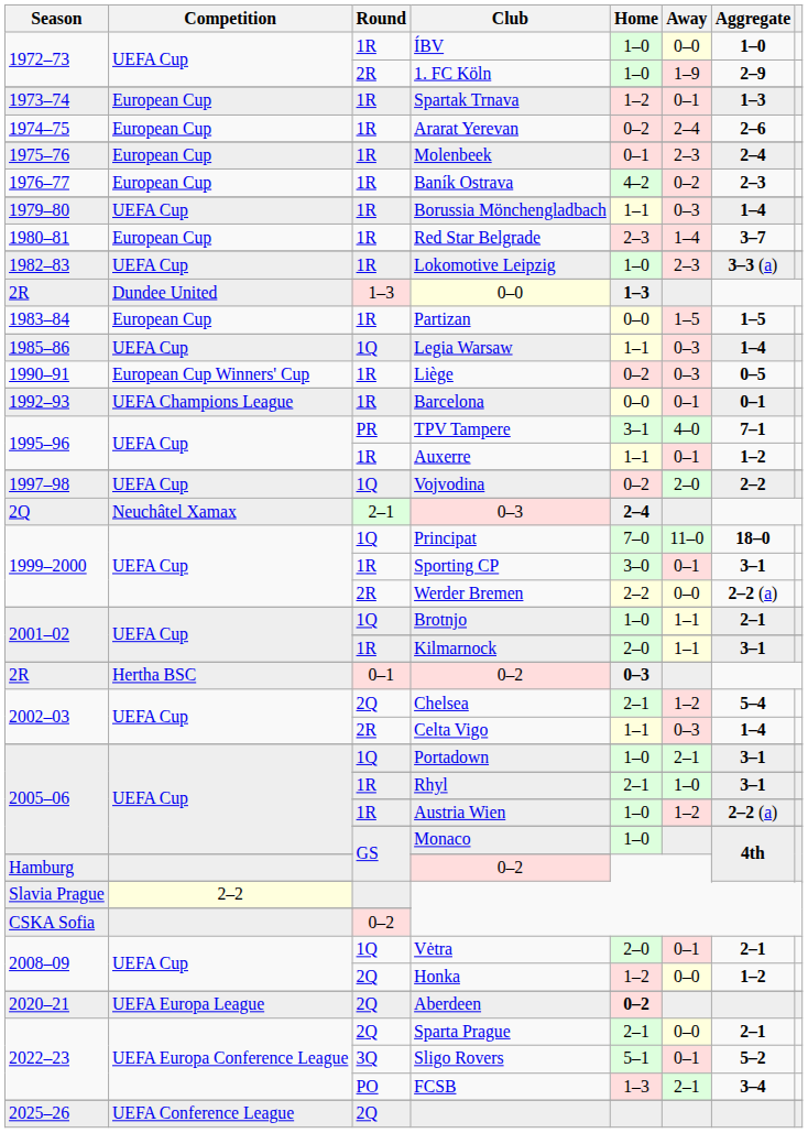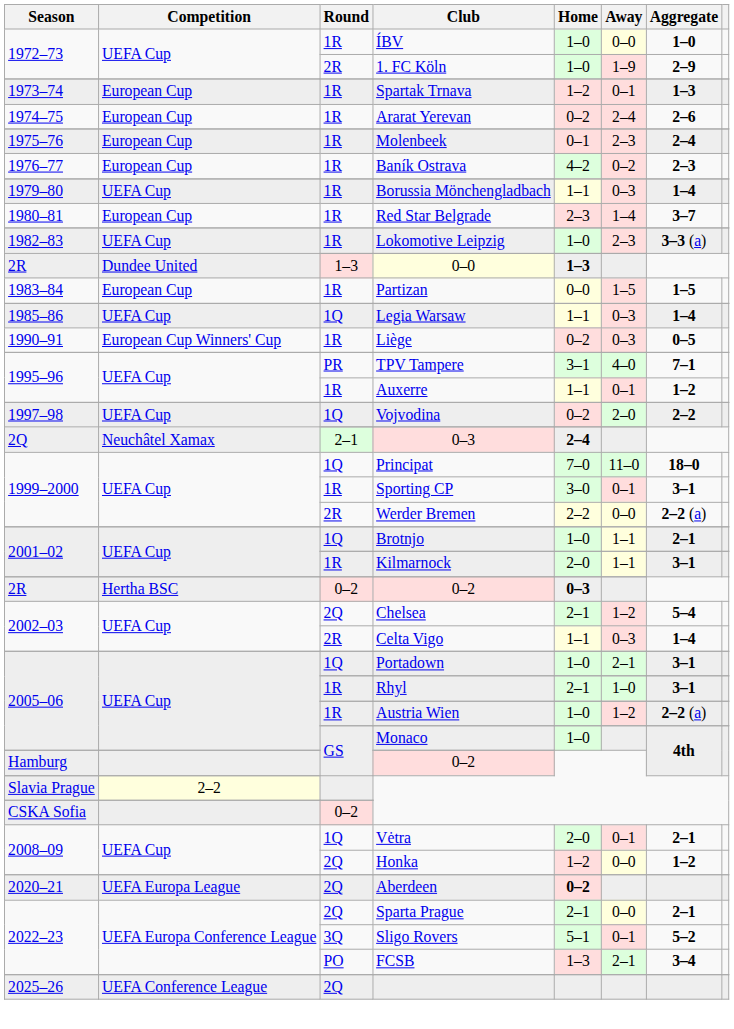 <table class="wikitable plainrowheaders">
 <tr>
 <th scope="col">Season</th>
 <th scope="col">Competition</th>
 <th scope="col">Round</th>
 <th scope="col">Club</th>
 <th scope="col">Home</th>
 <th scope="col">Away</th>
 <th scope="col">Aggregate</th>
 <th scope="col"></th>
 </tr>
 <tr>
 <td rowspan="2"><a href='#'>1972–73</a></td>
 <td rowspan="2"><a href='#'>UEFA Cup</a></td>
 <td><a href='#'>1R</a></td>
 <td> <a href='#'>ÍBV</a></td>
 <td style="text-align:center; background:#dfd;">1–0</td>
 <td style="text-align:center; background:#ffd;">0–0</td>
 <td style="text-align:center;"><strong>1–0</strong></td>
 <td></td>
 </tr>
 <tr>
 <td><a href='#'>2R</a></td>
 <td> <a href='#'>1. FC Köln</a></td>
 <td style="text-align:center; background:#dfd;">1–0</td>
 <td style="text-align:center; background:#fdd;">1–9</td>
 <td style="text-align:center;"><strong>2–9</strong></td>
 <td></td>
 </tr>
 <tr>
 </tr>
 <tr bgcolor=#EEEEEE>
 <td rowspan="1"><a href='#'>1973–74</a></td>
 <td rowspan="1"><a href='#'>European Cup</a></td>
 <td><a href='#'>1R</a></td>
 <td> <a href='#'>Spartak Trnava</a></td>
 <td style="text-align:center; background:#fdd;">1–2</td>
 <td style="text-align:center; background:#fdd;">0–1</td>
 <td style="text-align:center;"><strong>1–3</strong></td>
 <td></td>
 </tr>
 <tr>
 <td rowspan="1"><a href='#'>1974–75</a></td>
 <td rowspan="1"><a href='#'>European Cup</a></td>
 <td><a href='#'>1R</a></td>
 <td> <a href='#'>Ararat Yerevan</a></td>
 <td style="text-align:center; background:#fdd;">0–2</td>
 <td style="text-align:center; background:#fdd;">2–4</td>
 <td style="text-align:center;"><strong>2–6</strong></td>
 <td></td>
 </tr>
 <tr>
 </tr>
 <tr bgcolor=#EEEEEE>
 <td rowspan="1"><a href='#'>1975–76</a></td>
 <td rowspan="1"><a href='#'>European Cup</a></td>
 <td><a href='#'>1R</a></td>
 <td> <a href='#'>Molenbeek</a></td>
 <td style="text-align:center; background:#fdd;">0–1</td>
 <td style="text-align:center; background:#fdd;">2–3</td>
 <td style="text-align:center;"><strong>2–4</strong></td>
 <td></td>
 </tr>
 <tr>
 <td rowspan="1"><a href='#'>1976–77</a></td>
 <td rowspan="1"><a href='#'>European Cup</a></td>
 <td><a href='#'>1R</a></td>
 <td> <a href='#'>Baník Ostrava</a></td>
 <td style="text-align:center; background:#dfd;">4–2</td>
 <td style="text-align:center; background:#fdd;">0–2</td>
 <td style="text-align:center;"><strong>2–3</strong></td>
 <td></td>
 </tr>
 <tr>
 </tr>
 <tr bgcolor=#EEEEEE>
 <td rowspan="1"><a href='#'>1979–80</a></td>
 <td rowspan="1"><a href='#'>UEFA Cup</a></td>
 <td><a href='#'>1R</a></td>
 <td> <a href='#'>Borussia Mönchengladbach</a></td>
 <td style="text-align:center; background:#ffd;">1–1</td>
 <td style="text-align:center; background:#fdd;">0–3</td>
 <td style="text-align:center;"><strong>1–4</strong></td>
 <td></td>
 </tr>
 <tr>
 <td rowspan="1"><a href='#'>1980–81</a></td>
 <td rowspan="1"><a href='#'>European Cup</a></td>
 <td><a href='#'>1R</a></td>
 <td> <a href='#'>Red Star Belgrade</a></td>
 <td style="text-align:center; background:#fdd;">2–3</td>
 <td style="text-align:center; background:#fdd;">1–4</td>
 <td style="text-align:center;"><strong>3–7</strong></td>
 <td></td>
 </tr>
 <tr>
 </tr>
 <tr bgcolor=#EEEEEE>
 <td rowspan="2"><a href='#'>1982–83</a></td>
 <td rowspan="2"><a href='#'>UEFA Cup</a></td>
 <td><a href='#'>1R</a></td>
 <td> <a href='#'>Lokomotive Leipzig</a></td>
 <td style="text-align:center; background:#dfd;">1–0</td>
 <td style="text-align:center; background:#fdd;">2–3</td>
 <td style="text-align:center;"><strong>3–3</strong> (<a href='#'>a</a>)</td>
 <td></td>
 </tr>
 <tr>
 </tr>
 <tr bgcolor=#EEEEEE>
 <td><a href='#'>2R</a></td>
 <td> <a href='#'>Dundee United</a></td>
 <td style="text-align:center; background:#fdd;">1–3</td>
 <td style="text-align:center; background:#ffd;">0–0</td>
 <td style="text-align:center;"><strong>1–3</strong></td>
 <td></td>
 </tr>
 <tr>
 <td rowspan="1"><a href='#'>1983–84</a></td>
 <td rowspan="1"><a href='#'>European Cup</a></td>
 <td><a href='#'>1R</a></td>
 <td> <a href='#'>Partizan</a></td>
 <td style="text-align:center; background:#ffd;">0–0</td>
 <td style="text-align:center; background:#fdd;">1–5</td>
 <td style="text-align:center;"><strong>1–5</strong></td>
 <td></td>
 </tr>
 <tr>
 </tr>
 <tr bgcolor=#EEEEEE>
 <td rowspan="1"><a href='#'>1985–86</a></td>
 <td rowspan="1"><a href='#'>UEFA Cup</a></td>
 <td><a href='#'>1Q</a></td>
 <td> <a href='#'>Legia Warsaw</a></td>
 <td style="text-align:center; background:#ffd;">1–1</td>
 <td style="text-align:center; background:#fdd;">0–3</td>
 <td style="text-align:center;"><strong>1–4</strong></td>
 <td></td>
 </tr>
 <tr>
 <td rowspan="1"><a href='#'>1990–91</a></td>
 <td rowspan="1"><a href='#'>European Cup Winners' Cup</a></td>
 <td><a href='#'>1R</a></td>
 <td> <a href='#'>Liège</a></td>
 <td style="text-align:center; background:#fdd;">0–2</td>
 <td style="text-align:center; background:#fdd;">0–3</td>
 <td style="text-align:center;"><strong>0–5</strong></td>
 <td></td>
 </tr>
 <tr>
 </tr>
-<tr bgcolor=#EEEEEE>
-<td rowspan="1"><a href='#'>1992–93</a></td>
-<td rowspan="1"><a href='#'>UEFA Champions League</a></td>
-<td><a href='#'>1R</a></td>
-<td> <a href='#'>Barcelona</a></td>
-<td style="text-align:center; background:#ffd;">0–0</td>
-<td style="text-align:center; background:#fdd;">0–1</td>
-<td style="text-align:center;"><strong>0–1</strong></td>
-<td></td>
-</tr>
 <tr>
 <td rowspan="2"><a href='#'>1995–96</a></td>
 <td rowspan="2"><a href='#'>UEFA Cup</a></td>
 <td><a href='#'>PR</a></td>
 <td> <a href='#'>TPV Tampere</a></td>
 <td style="text-align:center; background:#dfd;">3–1</td>
 <td style="text-align:center; background:#dfd;">4–0</td>
 <td style="text-align:center;"><strong>7–1</strong></td>
 <td></td>
 </tr>
 <tr>
 <td><a href='#'>1R</a></td>
 <td> <a href='#'>Auxerre</a></td>
 <td style="text-align:center; background:#ffd;">1–1</td>
 <td style="text-align:center; background:#fdd;">0–1</td>
 <td style="text-align:center;"><strong>1–2</strong></td>
 <td></td>
 </tr>
 <tr>
 </tr>
 <tr bgcolor=#EEEEEE>
 <td rowspan="2"><a href='#'>1997–98</a></td>
 <td rowspan="2"><a href='#'>UEFA Cup</a></td>
 <td><a href='#'>1Q</a></td>
 <td> <a href='#'>Vojvodina</a></td>
 <td style="text-align:center; background:#fdd;">0–2</td>
 <td style="text-align:center; background:#dfd;">2–0</td>
 <td style="text-align:center;"><strong>2–2 </strong></td>
 <td></td>
 </tr>
 <tr>
 </tr>
 <tr bgcolor=#EEEEEE>
 <td><a href='#'>2Q</a></td>
 <td> <a href='#'>Neuchâtel Xamax</a></td>
 <td style="text-align:center; background:#dfd;">2–1</td>
 <td style="text-align:center; background:#fdd;">0–3</td>
 <td style="text-align:center;"><strong>2–4</strong></td>
 <td></td>
 </tr>
 <tr>
 <td rowspan="3"><a href='#'>1999–2000</a></td>
 <td rowspan="3"><a href='#'>UEFA Cup</a></td>
 <td><a href='#'>1Q</a></td>
 <td> <a href='#'>Principat</a></td>
 <td style="text-align:center; background:#dfd;">7–0</td>
 <td style="text-align:center; background:#dfd;">11–0</td>
 <td style="text-align:center;"><strong>18–0</strong></td>
 <td></td>
 </tr>
 <tr>
 <td><a href='#'>1R</a></td>
 <td> <a href='#'>Sporting CP</a></td>
 <td style="text-align:center; background:#dfd;">3–0</td>
 <td style="text-align:center; background:#fdd;">0–1</td>
 <td style="text-align:center;"><strong>3–1</strong></td>
 <td></td>
 </tr>
 <tr>
 <td><a href='#'>2R</a></td>
 <td> <a href='#'>Werder Bremen</a></td>
 <td style="text-align:center; background:#ffd;">2–2</td>
 <td style="text-align:center; background:#ffd;">0–0</td>
 <td style="text-align:center;"><strong>2–2</strong> (<a href='#'>a</a>)</td>
 <td></td>
 </tr>
 <tr>
 </tr>
 <tr bgcolor=#EEEEEE>
 <td rowspan="3"><a href='#'>2001–02</a></td>
 <td rowspan="3"><a href='#'>UEFA Cup</a></td>
 <td><a href='#'>1Q</a></td>
 <td> <a href='#'>Brotnjo</a></td>
 <td style="text-align:center; background:#dfd;">1–0</td>
 <td style="text-align:center; background:#ffd;">1–1</td>
 <td style="text-align:center;"><strong>2–1</strong></td>
 <td></td>
 </tr>
 <tr>
 </tr>
 <tr bgcolor=#EEEEEE>
 <td><a href='#'>1R</a></td>
 <td> <a href='#'>Kilmarnock</a></td>
 <td style="text-align:center; background:#dfd;">2–0</td>
 <td style="text-align:center; background:#ffd;">1–1</td>
 <td style="text-align:center;"><strong>3–1</strong></td>
 <td></td>
 </tr>
 <tr>
 </tr>
 <tr bgcolor=#EEEEEE>
 <td><a href='#'>2R</a></td>
 <td> <a href='#'>Hertha BSC</a></td>
-<td style="text-align:center; background:#fdd;">0–1</td>
+<td style="text-align:center; background:#fdd;">0–2</td>
 <td style="text-align:center; background:#fdd;">0–2</td>
 <td style="text-align:center;"><strong>0–3</strong></td>
 <td></td>
 </tr>
 <tr>
 <td rowspan="2"><a href='#'>2002–03</a></td>
 <td rowspan="2"><a href='#'>UEFA Cup</a></td>
 <td><a href='#'>2Q</a></td>
 <td> <a href='#'>Chelsea</a></td>
 <td style="text-align:center; background:#dfd;">2–1</td>
 <td style="text-align:center; background:#fdd;">1–2</td>
 <td style="text-align:center;"><strong>5–4</strong></td>
 <td></td>
 </tr>
 <tr>
 <td><a href='#'>2R</a></td>
 <td> <a href='#'>Celta Vigo</a></td>
 <td style="text-align:center; background:#ffd;">1–1</td>
 <td style="text-align:center; background:#fdd;">0–3</td>
 <td style="text-align:center;"><strong>1–4</strong></td>
 <td></td>
 </tr>
 <tr>
 </tr>
 <tr bgcolor=#EEEEEE>
 <td rowspan="7"><a href='#'>2005–06</a></td>
 <td rowspan="7"><a href='#'>UEFA Cup</a></td>
 <td><a href='#'>1Q</a></td>
 <td> <a href='#'>Portadown</a></td>
 <td style="text-align:center; background:#dfd;">1–0</td>
 <td style="text-align:center; background:#dfd;">2–1</td>
 <td style="text-align:center;"><strong>3–1</strong></td>
 <td></td>
 </tr>
 <tr>
 </tr>
 <tr bgcolor=#EEEEEE>
 <td><a href='#'>1R</a></td>
 <td> <a href='#'>Rhyl</a></td>
 <td style="text-align:center; background:#dfd;">2–1</td>
 <td style="text-align:center; background:#dfd;">1–0</td>
 <td style="text-align:center;"><strong>3–1</strong></td>
 <td></td>
 </tr>
 <tr>
 </tr>
 <tr bgcolor=#EEEEEE>
 <td><a href='#'>1R</a></td>
 <td> <a href='#'>Austria Wien</a></td>
 <td style="text-align:center; background:#dfd;">1–0</td>
 <td style="text-align:center; background:#fdd;">1–2</td>
 <td style="text-align:center;"><strong>2–2</strong> (<a href='#'>a</a>)</td>
 <td></td>
 </tr>
 <tr>
 </tr>
 <tr bgcolor=#EEEEEE>
 <td rowspan="4"><a href='#'>GS</a></td>
 <td> <a href='#'>Monaco</a></td>
 <td style="text-align:center; background:#dfd;">1–0</td>
 <td></td>
 <td style="text-align:center;" rowspan="4"><strong>4th</strong></td>
 <td rowspan="4"></td>
 </tr>
 <tr>
 </tr>
 <tr bgcolor=#EEEEEE>
 <td> <a href='#'>Hamburg</a></td>
 <td></td>
 <td style="text-align:center; background:#fdd;">0–2</td>
 </tr>
 <tr>
 </tr>
 <tr bgcolor=#EEEEEE>
 <td> <a href='#'>Slavia Prague</a></td>
 <td style="text-align:center; background:#ffd;">2–2</td>
 <td></td>
 </tr>
 <tr>
 </tr>
 <tr bgcolor=#EEEEEE>
 <td> <a href='#'>CSKA Sofia</a></td>
 <td></td>
 <td style="text-align:center; background:#fdd;">0–2</td>
 </tr>
 <tr>
 <td rowspan="2"><a href='#'>2008–09</a></td>
 <td rowspan="2"><a href='#'>UEFA Cup</a></td>
 <td><a href='#'>1Q</a></td>
 <td> <a href='#'>Vėtra</a></td>
 <td style="text-align:center; background:#dfd;">2–0</td>
 <td style="text-align:center; background:#fdd;">0–1</td>
 <td style="text-align:center;"><strong>2–1</strong></td>
 <td></td>
 </tr>
 <tr>
 <td><a href='#'>2Q</a></td>
 <td> <a href='#'>Honka</a></td>
 <td style="text-align:center; background:#fdd;">1–2</td>
 <td style="text-align:center; background:#ffd;">0–0</td>
 <td style="text-align:center;"><strong>1–2</strong></td>
 <td></td>
 </tr>
 <tr>
 </tr>
 <tr bgcolor=#EEEEEE>
 <td><a href='#'>2020–21</a></td>
 <td><a href='#'>UEFA Europa League</a></td>
 <td><a href='#'>2Q</a></td>
 <td> <a href='#'>Aberdeen</a></td>
 <td style="text-align:center; background:#fdd;"><strong>0–2</strong></td>
 <td></td>
 <td></td>
 <td></td>
 </tr>
 <tr>
 <td rowspan="3"><a href='#'>2022–23</a></td>
 <td rowspan="3"><a href='#'>UEFA Europa Conference League</a></td>
 <td><a href='#'>2Q</a></td>
 <td> <a href='#'>Sparta Prague</a></td>
 <td style="text-align:center; background:#dfd;">2–1</td>
 <td style="text-align:center; background:#ffd;">0–0</td>
 <td style="text-align:center;"><strong>2–1</strong></td>
 <td></td>
 </tr>
 <tr>
 <td><a href='#'>3Q</a></td>
 <td> <a href='#'>Sligo Rovers</a></td>
 <td style="text-align:center; background:#dfd;">5–1</td>
 <td style="text-align:center; background:#fdd;">0–1</td>
 <td style="text-align:center;"><strong>5–2</strong></td>
 <td></td>
 </tr>
 <tr>
 <td><a href='#'>PO</a></td>
 <td> <a href='#'>FCSB</a></td>
 <td style="text-align:center; background:#fdd;">1–3</td>
 <td style="text-align:center; background:#dfd;">2–1</td>
 <td style="text-align:center;"><strong>3–4</strong></td>
 <td></td>
 </tr>
 <tr>
 </tr>
 <tr bgcolor=#EEEEEE>
 <td><a href='#'>2025–26</a></td>
 <td><a href='#'>UEFA Conference League</a></td>
 <td><a href='#'>2Q</a></td>
 <td></td>
 <td></td>
 <td></td>
 <td></td>
 <td></td>
 </tr>
 </table>
